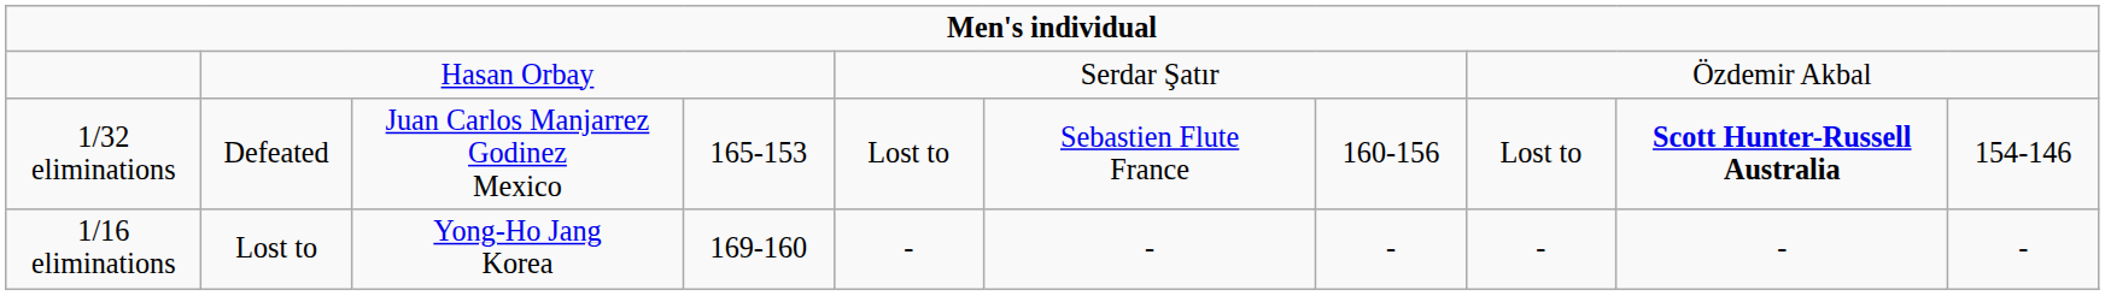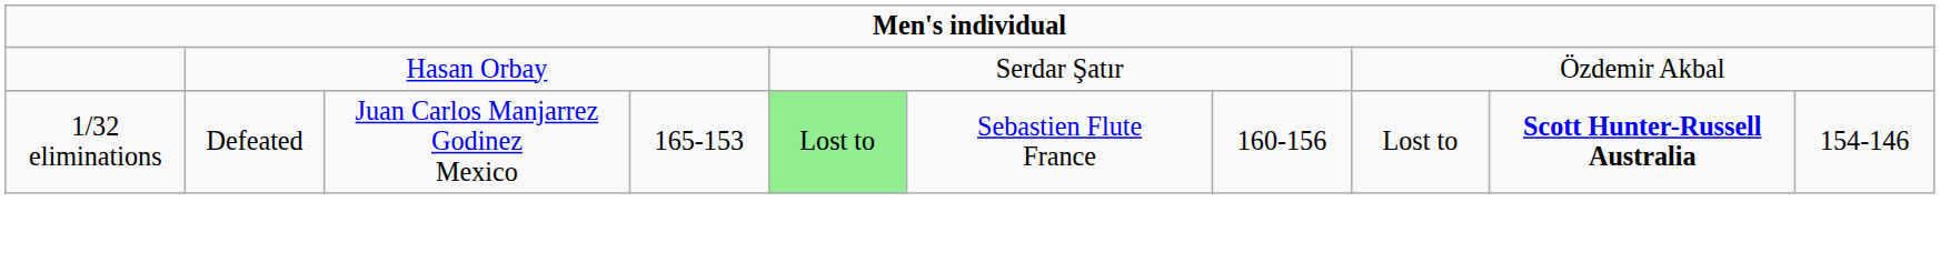 <table class="wikitable">
 <tr>
 <td align=center colspan=10><strong>Men's individual</strong></td>
 </tr>
 <tr>
 <td></td>
 <td align=center colspan=3><a href='#'>Hasan Orbay</a></td>
 <td align=center colspan=3>Serdar Şatır</td>
 <td align=center colspan=3>Özdemir Akbal</td>
 </tr>
 <tr>
 <td width="100px" align=center>1/32 eliminations</td>
 <td width="75px" align= center>Defeated</td>
 <td width="175px" align=center><a href='#'>Juan Carlos Manjarrez Godinez</a> <br>Mexico</td>
 <td width="75px" align=center>165-153</td>
-<td width="75px" align= center>Lost to</td>
+<td width="75px" align= center style="background: lightgreen;">Lost to</td>
 <td width="175px" align=center><a href='#'>Sebastien Flute</a> <br>France</td>
 <td width="75px" align=center>160-156</td>
 <td width="75px" align= center>Lost to</td>
 <td width="175px" align=center><strong><a href='#'>Scott Hunter-Russell</a> <br>Australia</strong></td>
 <td width="75px" align=center>154-146</td>
 </tr>
-<tr>
-<td width="100px" align=center>1/16 eliminations</td>
-<td width="75px" align= center>Lost to</td>
-<td width="175px" align=center><a href='#'>Yong-Ho Jang</a> <br>Korea</td>
-<td width="75px" align=center>169-160</td>
-<td width="75px" align= center>-</td>
-<td width="175px" align=center>-</td>
-<td width="75px" align=center>-</td>
-<td width="75px" align= center>-</td>
-<td width="175px" align=center>-</td>
-<td width="75px" align=center>-</td>
-</tr>
 </table>
